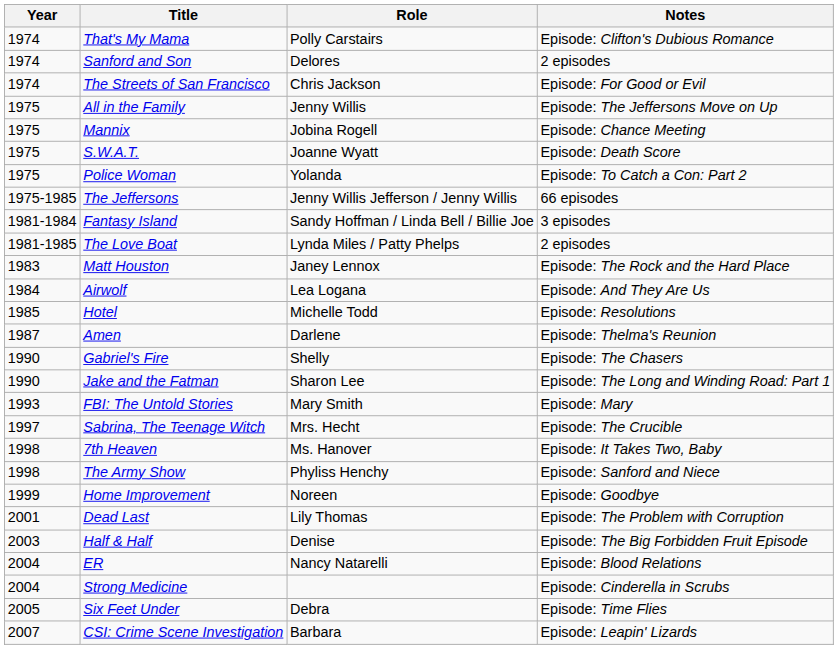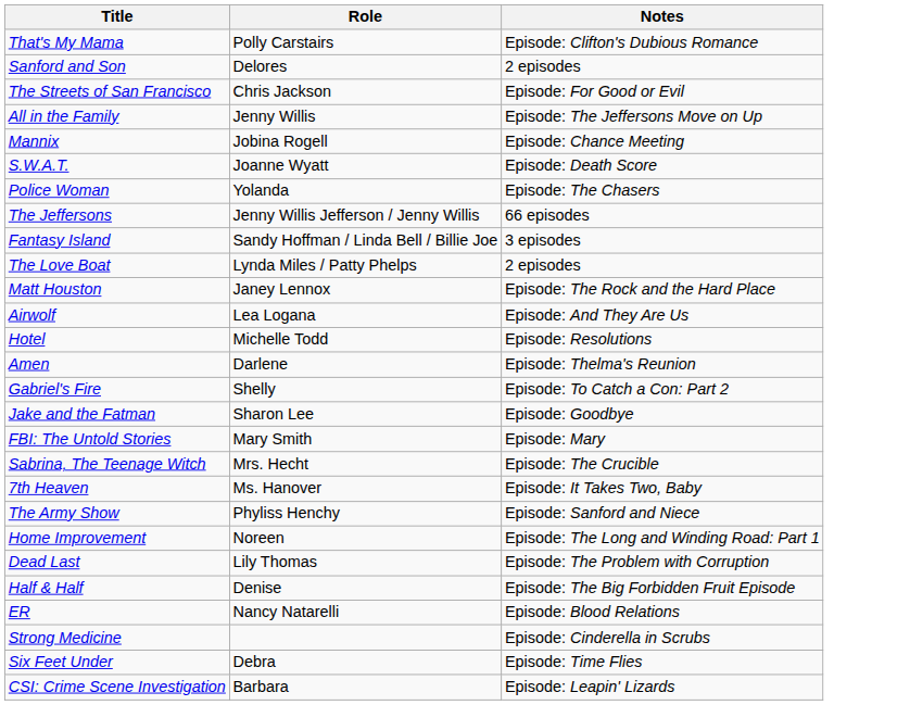 <table class="wikitable sortable">
 <tr>
-<th>Year</th>
 <th>Title</th>
 <th>Role</th>
 <th class="unsortable">Notes</th>
 </tr>
 <tr>
-<td>1974</td>
 <td><em><a href='#'>That's My Mama</a></em></td>
 <td>Polly Carstairs</td>
 <td>Episode: <em>Clifton's Dubious Romance</em></td>
 </tr>
 <tr>
-<td>1974</td>
 <td><em><a href='#'>Sanford and Son</a></em></td>
 <td>Delores</td>
 <td>2 episodes</td>
 </tr>
 <tr>
-<td>1974</td>
 <td><em><a href='#'>The Streets of San Francisco</a></em></td>
 <td>Chris Jackson</td>
 <td>Episode: <em>For Good or Evil</em></td>
 </tr>
 <tr>
-<td>1975</td>
 <td><em><a href='#'>All in the Family</a></em></td>
 <td>Jenny Willis</td>
 <td>Episode: <em>The Jeffersons Move on Up</em></td>
 </tr>
 <tr>
-<td>1975</td>
 <td><em><a href='#'>Mannix</a></em></td>
 <td>Jobina Rogell</td>
 <td>Episode: <em>Chance Meeting</em></td>
 </tr>
 <tr>
-<td>1975</td>
 <td><em><a href='#'>S.W.A.T.</a></em></td>
 <td>Joanne Wyatt</td>
 <td>Episode: <em>Death Score</em></td>
 </tr>
 <tr>
-<td>1975</td>
 <td><em><a href='#'>Police Woman</a></em></td>
 <td>Yolanda</td>
-<td>Episode: <em>To Catch a Con: Part 2</em></td>
+<td>Episode: <em>The Chasers</em></td>
 </tr>
 <tr>
-<td>1975-1985</td>
 <td><em><a href='#'>The Jeffersons</a></em></td>
 <td>Jenny Willis Jefferson / Jenny Willis</td>
 <td>66 episodes</td>
 </tr>
 <tr>
-<td>1981-1984</td>
 <td><em><a href='#'>Fantasy Island</a></em></td>
 <td>Sandy Hoffman / Linda Bell / Billie Joe</td>
 <td>3 episodes</td>
 </tr>
 <tr>
-<td>1981-1985</td>
 <td><em><a href='#'>The Love Boat</a></em></td>
 <td>Lynda Miles / Patty Phelps</td>
 <td>2 episodes</td>
 </tr>
 <tr>
-<td>1983</td>
 <td><em><a href='#'>Matt Houston</a></em></td>
 <td>Janey Lennox</td>
 <td>Episode: <em>The Rock and the Hard Place</em></td>
 </tr>
 <tr>
-<td>1984</td>
 <td><em><a href='#'>Airwolf</a></em></td>
 <td>Lea Logana</td>
 <td>Episode: <em>And They Are Us</em></td>
 </tr>
 <tr>
-<td>1985</td>
 <td><em><a href='#'>Hotel</a></em></td>
 <td>Michelle Todd</td>
 <td>Episode: <em>Resolutions</em></td>
 </tr>
 <tr>
-<td>1987</td>
 <td><em><a href='#'>Amen</a></em></td>
 <td>Darlene</td>
 <td>Episode: <em>Thelma's Reunion</em></td>
 </tr>
 <tr>
-<td>1990</td>
 <td><em><a href='#'>Gabriel's Fire</a></em></td>
 <td>Shelly</td>
-<td>Episode: <em>The Chasers</em></td>
+<td>Episode: <em>To Catch a Con: Part 2</em></td>
 </tr>
 <tr>
-<td>1990</td>
 <td><em><a href='#'>Jake and the Fatman</a></em></td>
 <td>Sharon Lee</td>
-<td>Episode: <em>The Long and Winding Road: Part 1</em></td>
+<td>Episode: <em>Goodbye</em></td>
 </tr>
 <tr>
-<td>1993</td>
 <td><em><a href='#'>FBI: The Untold Stories</a></em></td>
 <td>Mary Smith</td>
 <td>Episode: <em>Mary</em></td>
 </tr>
 <tr>
-<td>1997</td>
 <td><em><a href='#'>Sabrina, The Teenage Witch</a></em></td>
 <td>Mrs. Hecht</td>
 <td>Episode: <em>The Crucible</em></td>
 </tr>
 <tr>
-<td>1998</td>
 <td><em><a href='#'>7th Heaven</a></em></td>
 <td>Ms. Hanover</td>
 <td>Episode: <em>It Takes Two, Baby</em></td>
 </tr>
 <tr>
-<td>1998</td>
 <td><em><a href='#'>The Army Show</a></em></td>
 <td>Phyliss Henchy</td>
 <td>Episode: <em>Sanford and Niece</em></td>
 </tr>
 <tr>
-<td>1999</td>
 <td><em><a href='#'>Home Improvement</a></em></td>
 <td>Noreen</td>
-<td>Episode: <em>Goodbye</em></td>
+<td>Episode: <em>The Long and Winding Road: Part 1</em></td>
 </tr>
 <tr>
-<td>2001</td>
 <td><em><a href='#'>Dead Last</a></em></td>
 <td>Lily Thomas</td>
 <td>Episode: <em>The Problem with Corruption</em></td>
 </tr>
 <tr>
-<td>2003</td>
 <td><em><a href='#'>Half & Half</a></em></td>
 <td>Denise</td>
 <td>Episode: <em>The Big Forbidden Fruit Episode</em></td>
 </tr>
 <tr>
-<td>2004</td>
 <td><em><a href='#'>ER</a></em></td>
 <td>Nancy Natarelli</td>
 <td>Episode: <em>Blood Relations</em></td>
 </tr>
 <tr>
-<td>2004</td>
 <td><em><a href='#'>Strong Medicine</a></em></td>
 <td></td>
 <td>Episode: <em>Cinderella in Scrubs</em></td>
 </tr>
 <tr>
-<td>2005</td>
 <td><em><a href='#'>Six Feet Under</a></em></td>
 <td>Debra</td>
 <td>Episode: <em>Time Flies</em></td>
 </tr>
 <tr>
-<td>2007</td>
 <td><em><a href='#'>CSI: Crime Scene Investigation</a></em></td>
 <td>Barbara</td>
 <td>Episode: <em>Leapin' Lizards</em></td>
 </tr>
 </table>
